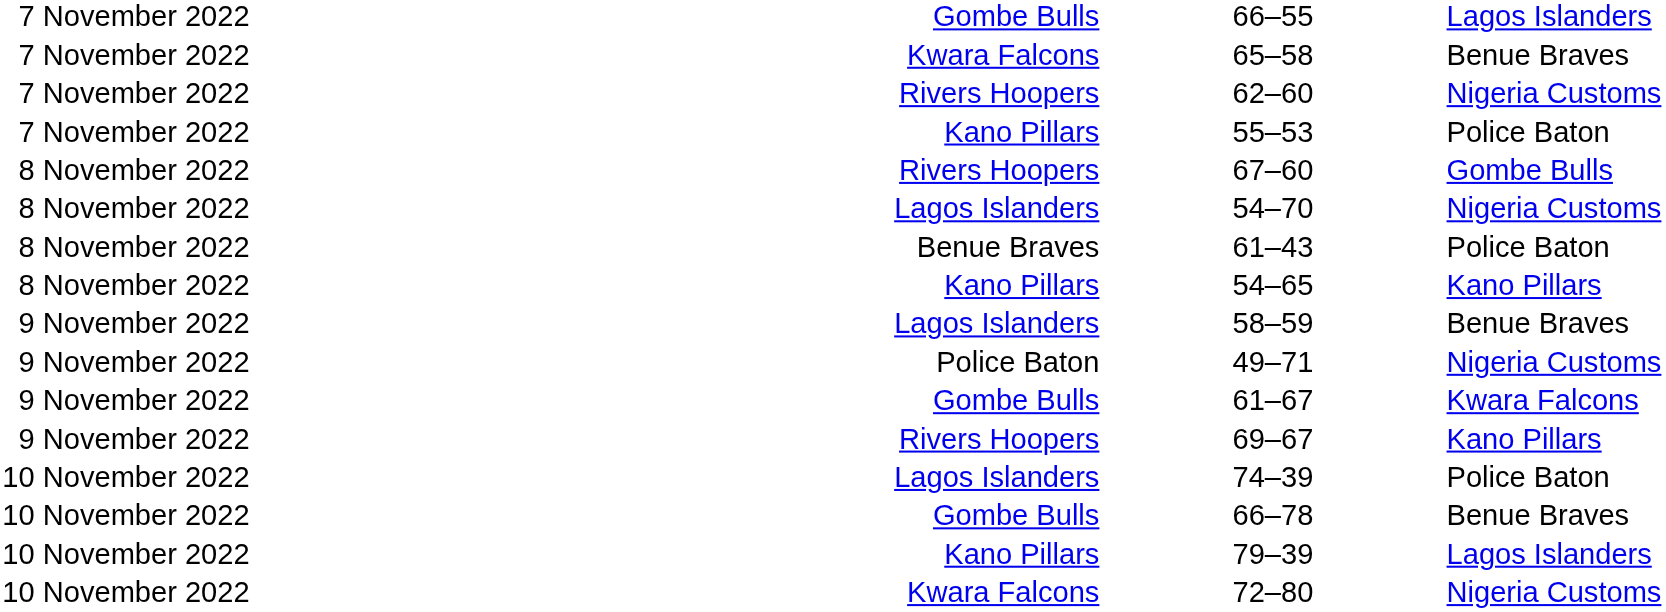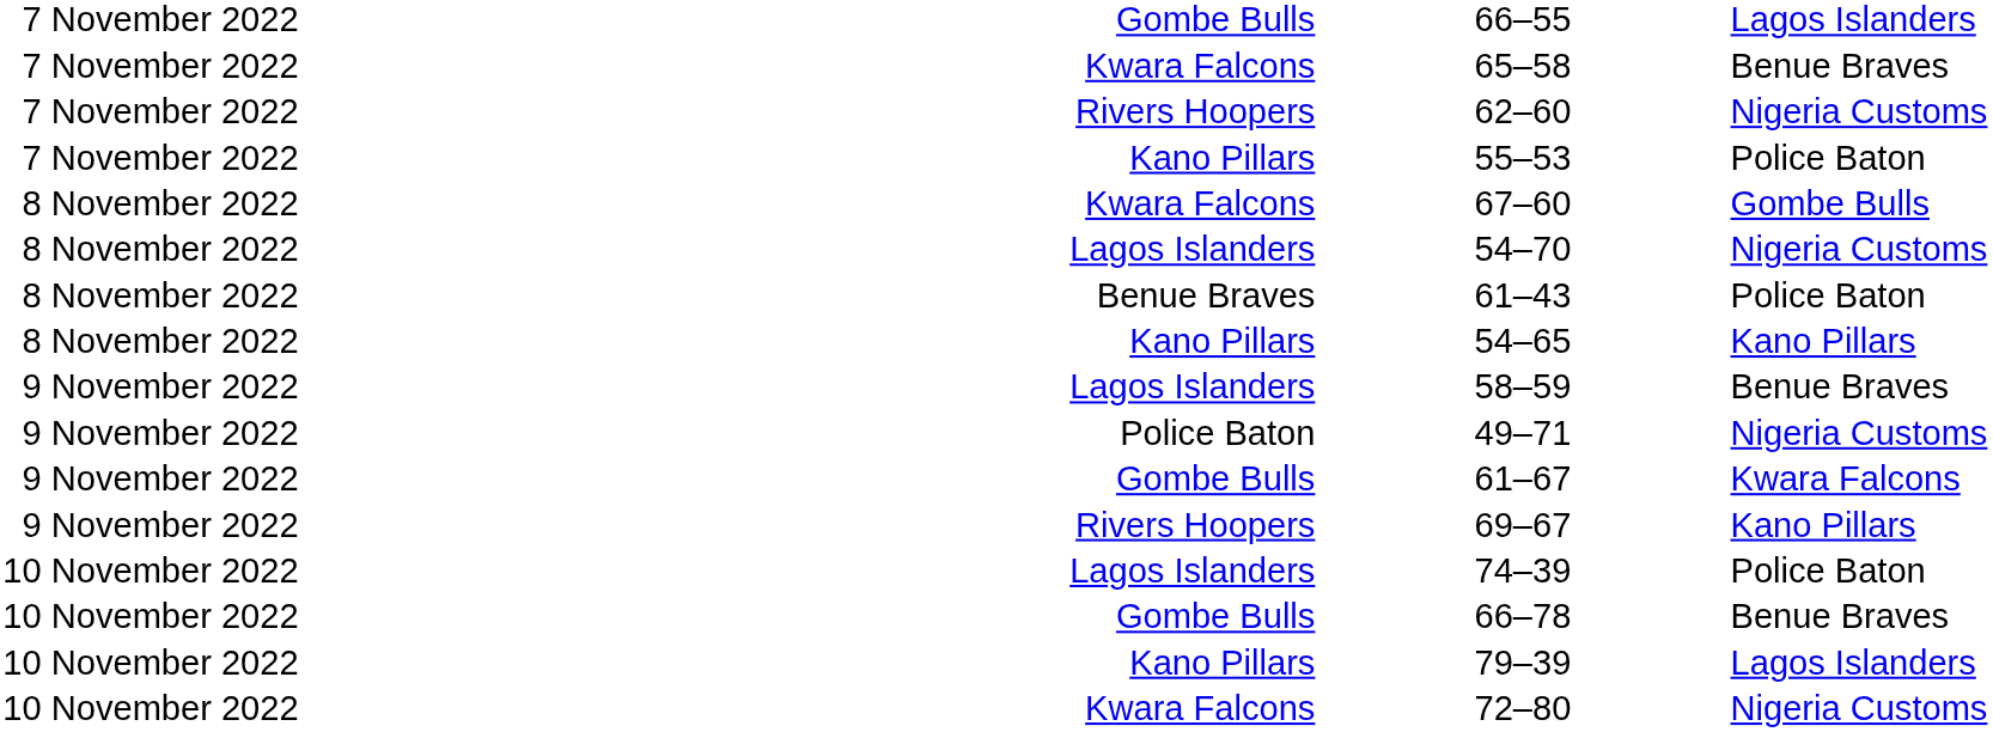 <table cellspacing="1" style="width:100%">
 <tr>
 <th width="15%"></th>
 <th width="25%"></th>
 <th width="10%"></th>
 <th width="25%"></th>
 </tr>
 <tr style="font-size:90%">
 <td align="right">7 November 2022</td>
 <td align="right"><a href='#'>Gombe Bulls</a></td>
 <td align="center">66–55</td>
 <td><a href='#'>Lagos Islanders</a></td>
 </tr>
 <tr style="font-size:90%">
 <td align="right">7 November 2022</td>
 <td align="right"><a href='#'>Kwara Falcons</a></td>
 <td align="center">65–58</td>
 <td>Benue Braves</td>
 </tr>
 <tr style="font-size:90%">
 <td align="right">7 November 2022</td>
 <td align="right"><a href='#'>Rivers Hoopers</a></td>
 <td align="center">62–60</td>
 <td><a href='#'>Nigeria Customs</a></td>
 </tr>
 <tr style="font-size:90%">
 <td align="right">7 November 2022</td>
 <td align="right"><a href='#'>Kano Pillars</a></td>
 <td align="center">55–53</td>
 <td>Police Baton</td>
 </tr>
 <tr style="font-size:90%">
 <td align="right">8 November 2022</td>
-<td align="right"><a href='#'>Rivers Hoopers</a></td>
+<td align="right"><a href='#'>Kwara Falcons</a></td>
 <td align="center">67–60</td>
 <td><a href='#'>Gombe Bulls</a></td>
 </tr>
 <tr style="font-size:90%">
 <td align="right">8 November 2022</td>
 <td align="right"><a href='#'>Lagos Islanders</a></td>
 <td align="center">54–70</td>
 <td><a href='#'>Nigeria Customs</a></td>
 </tr>
 <tr style="font-size:90%">
 <td align="right">8 November 2022</td>
 <td align="right">Benue Braves</td>
 <td align="center">61–43</td>
 <td>Police Baton</td>
 </tr>
 <tr style="font-size:90%">
 <td align="right">8 November 2022</td>
 <td align="right"><a href='#'>Kano Pillars</a></td>
 <td align="center">54–65</td>
 <td><a href='#'>Kano Pillars</a></td>
 </tr>
 <tr style="font-size:90%">
 <td align="right">9 November 2022</td>
 <td align="right"><a href='#'>Lagos Islanders</a></td>
 <td align="center">58–59</td>
 <td>Benue Braves</td>
 </tr>
 <tr style="font-size:90%">
 <td align="right">9 November 2022</td>
 <td align="right">Police Baton</td>
 <td align="center">49–71</td>
 <td><a href='#'>Nigeria Customs</a></td>
 </tr>
 <tr style="font-size:90%">
 <td align="right">9 November 2022</td>
 <td align="right"><a href='#'>Gombe Bulls</a></td>
 <td align="center">61–67</td>
 <td><a href='#'>Kwara Falcons</a></td>
 </tr>
 <tr style="font-size:90%">
 <td align="right">9 November 2022</td>
 <td align="right"><a href='#'>Rivers Hoopers</a></td>
 <td align="center">69–67</td>
 <td><a href='#'>Kano Pillars</a></td>
 </tr>
 <tr style="font-size:90%">
 <td align="right">10 November 2022</td>
 <td align="right"><a href='#'>Lagos Islanders</a></td>
 <td align="center">74–39</td>
 <td>Police Baton</td>
 </tr>
 <tr style="font-size:90%">
 <td align="right">10 November 2022</td>
 <td align="right"><a href='#'>Gombe Bulls</a></td>
 <td align="center">66–78</td>
 <td>Benue Braves</td>
 </tr>
 <tr style="font-size:90%">
 <td align="right">10 November 2022</td>
 <td align="right"><a href='#'>Kano Pillars</a></td>
 <td align="center">79–39</td>
 <td><a href='#'>Lagos Islanders</a></td>
 </tr>
 <tr style="font-size:90%">
 <td align="right">10 November 2022</td>
 <td align="right"><a href='#'>Kwara Falcons</a></td>
 <td align="center">72–80</td>
 <td><a href='#'>Nigeria Customs</a></td>
 </tr>
 </table>
